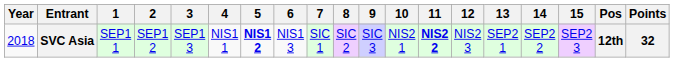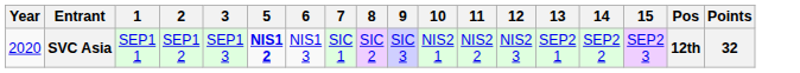 <table class="wikitable" style="text-align:center; font-size:90%">
 <tr>
 <th>Year</th>
 <th>Entrant</th>
 <th>1</th>
 <th>2</th>
 <th>3</th>
-<th>4</th>
 <th>5</th>
 <th>6</th>
 <th>7</th>
 <th>8</th>
 <th>9</th>
 <th>10</th>
 <th>11</th>
 <th>12</th>
 <th>13</th>
 <th>14</th>
 <th>15</th>
 <th>Pos</th>
 <th>Points</th>
 </tr>
 <tr>
-<td><a href='#'>2018</a></td>
+<td><a href='#'>2020</a></td>
 <th>SVC Asia</th>
 <td style="background:#DFFFDF;"><a href='#'>SEP1<br>1</a><br></td>
 <td style="background:#DFFFDF;"><a href='#'>SEP1<br>2</a><br></td>
 <td style="background:#DFFFDF;"><a href='#'>SEP1<br>3</a><br></td>
-<td style="background:#;"><a href='#'>NIS1<br>1</a></td>
 <td style="background:#;"><strong><a href='#'>NIS1<br>2</a></strong></td>
 <td style="background:#;"><a href='#'>NIS1<br>3</a></td>
 <td style="background:#DFFFDF;"><a href='#'>SIC<br>1</a><br></td>
 <td style="background:#EFCFFF;"><a href='#'>SIC<br>2</a><br></td>
 <td style="background:#CFCFFF;"><a href='#'>SIC<br>3</a><br></td>
 <td style="background:#DFFFDF;"><a href='#'>NIS2<br>1</a><br></td>
-<td style="background:#DFFFDF;"><strong><a href='#'>NIS2<br>2</a><br></strong></td>
+<td style="background:#DFFFDF;"><a href='#'>NIS2<br>2</a><br></td>
 <td style="background:#DFFFDF;"><a href='#'>NIS2<br>3</a><br></td>
 <td style="background:#DFFFDF;"><a href='#'>SEP2<br>1</a><br></td>
 <td style="background:#DFFFDF;"><a href='#'>SEP2<br>2</a><br></td>
 <td style="background:#EFCFFF;"><a href='#'>SEP2<br>3</a><br></td>
 <th>12th</th>
 <th>32</th>
 </tr>
 </table>
